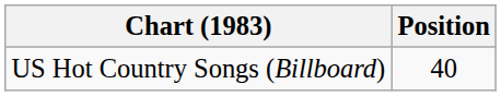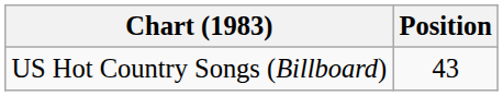 <table class="wikitable">
 <tr>
 <th>Chart (1983)</th>
 <th>Position</th>
 </tr>
 <tr>
 <td>US Hot Country Songs (<em>Billboard</em>)</td>
-<td align="center">40</td>
+<td align="center">43</td>
 </tr>
 </table>
